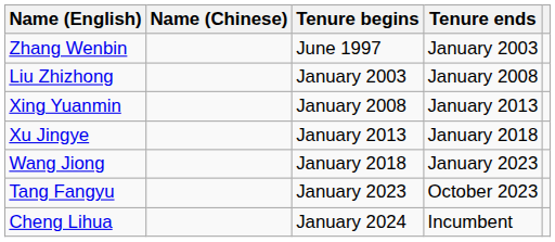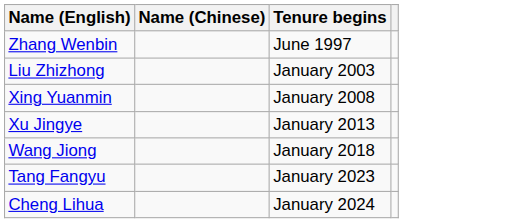 <table class="wikitable">
 <tr>
 <th>Name (English)</th>
 <th>Name (Chinese)</th>
 <th>Tenure begins</th>
-<th>Tenure ends</th>
 <th></th>
 </tr>
 <tr>
 <td><a href='#'>Zhang Wenbin</a></td>
 <td></td>
 <td>June 1997</td>
-<td>January 2003</td>
 <td></td>
 </tr>
 <tr>
 <td><a href='#'>Liu Zhizhong</a></td>
 <td></td>
 <td>January 2003</td>
-<td>January 2008</td>
 <td></td>
 </tr>
 <tr>
 <td><a href='#'>Xing Yuanmin</a></td>
 <td></td>
 <td>January 2008</td>
-<td>January 2013</td>
 <td></td>
 </tr>
 <tr>
 <td><a href='#'>Xu Jingye</a></td>
 <td></td>
 <td>January 2013</td>
-<td>January 2018</td>
 <td></td>
 </tr>
 <tr>
 <td><a href='#'>Wang Jiong</a></td>
 <td></td>
 <td>January 2018</td>
-<td>January 2023</td>
 <td></td>
 </tr>
 <tr>
 <td><a href='#'>Tang Fangyu</a></td>
 <td></td>
 <td>January 2023</td>
-<td>October 2023</td>
 <td></td>
 </tr>
 <tr>
 <td><a href='#'>Cheng Lihua</a></td>
 <td></td>
 <td>January 2024</td>
-<td>Incumbent</td>
 <td></td>
 </tr>
 </table>
